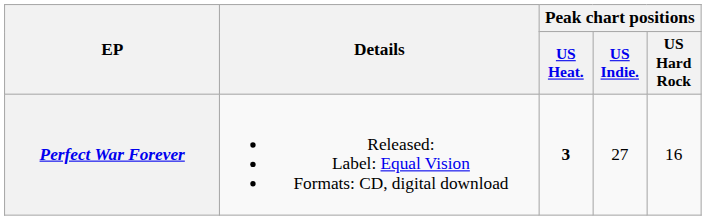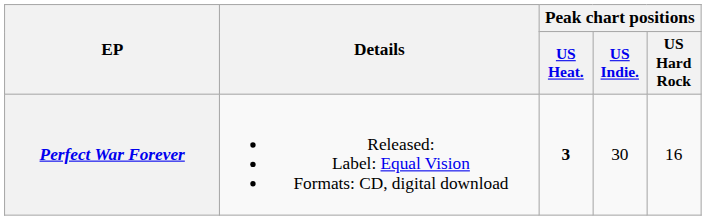 <table class="wikitable plainrowheaders" style="text-align:center;">
 <tr>
 <th scope="col" rowspan="2" style="width:12em;">EP</th>
 <th scope="col" rowspan="2" style="width:18em;">Details</th>
 <th scope="col" colspan="10">Peak chart positions</th>
 </tr>
 <tr>
 <th scope="col" style="width:3em;font-size:90%;"><a href='#'>US<br>Heat.</a><br></th>
 <th scope="col" style="width:3em;font-size:90%;"><a href='#'>US<br>Indie.</a><br></th>
 <th scope="col" style="width:3em;font-size:90%;">US<br>Hard Rock<br></th>
 </tr>
 <tr>
 <th scope="row"><em><a href='#'>Perfect War Forever</a></em></th>
 <td><br><ul><li>Released: </li><li>Label: <a href='#'>Equal Vision</a></li><li>Formats: CD, digital download</li></ul></td>
 <td><strong>3</strong></td>
-<td>27</td>
+<td>30</td>
 <td>16</td>
 </tr>
 </table>
